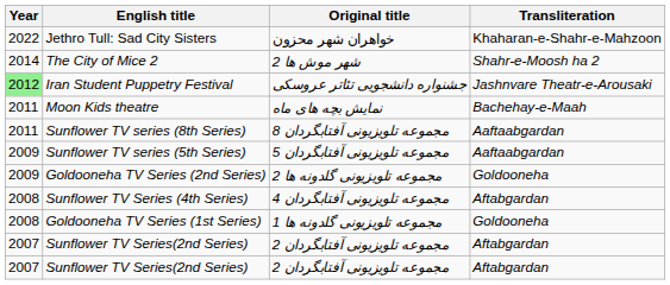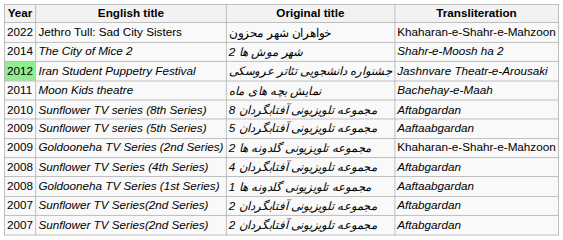 <table class="wikitable" align=center>
 <tr>
 <th>Year</th>
 <th>English title</th>
 <th>Original title</th>
 <th>Transliteration</th>
 </tr>
 <tr>
 <td>2022</td>
 <td>Jethro Tull: Sad City Sisters</td>
 <td>خواهران شهر محزون</td>
 <td>Khaharan-e-Shahr-e-Mahzoon</td>
 </tr>
 <tr>
 <td>2014</td>
 <td><em>The City of Mice 2</em></td>
 <td><em>شهر موش ها 2</em></td>
 <td><em>Shahr-e-Moosh ha 2</em></td>
 </tr>
 <tr>
 <td style="background: lightgreen;">2012</td>
 <td><em>Iran Student Puppetry Festival</em></td>
 <td><em>جشنواره دانشجویی تئاتر عروسکی</em></td>
 <td><em>Jashnvare Theatr-e-Arousaki</em></td>
 </tr>
 <tr>
 <td>2011</td>
 <td><em>Moon Kids theatre</em></td>
 <td><em>نمایش بچه های ماه</em></td>
 <td><em>Bachehay-e-Maah</em></td>
 </tr>
 <tr>
-<td>2011</td>
+<td>2010</td>
 <td><em>Sunflower TV series (8th Series)</em></td>
 <td><em>مجموعه تلویزیونی آفتابگردان 8</em></td>
-<td><em>Aaftaabgardan</em></td>
+<td><em>Aftabgardan</em></td>
 </tr>
 <tr>
 <td>2009</td>
 <td><em>Sunflower TV series (5th Series)</em></td>
 <td><em>مجموعه تلویزیونی آفتابگردان 5</em></td>
 <td><em>Aaftaabgardan</em></td>
 </tr>
 <tr>
 <td>2009</td>
 <td><em>Goldooneha TV Series (2nd Series)</em></td>
 <td><em>مجموعه تلویزیونی گلدونه ها 2</em></td>
-<td><em>Goldooneha</em></td>
+<td>Khaharan-e-Shahr-e-Mahzoon</td>
 </tr>
 <tr>
 <td>2008</td>
 <td><em>Sunflower TV Series (4th Series)</em></td>
 <td><em>مجموعه تلویزیونی آفتابگردان 4</em></td>
 <td><em>Aftabgardan</em></td>
 </tr>
 <tr>
 <td>2008</td>
 <td><em>Goldooneha TV Series (1st Series)</em></td>
 <td><em>مجموعه تلویزیونی گلدونه ها 1</em></td>
-<td><em>Goldooneha</em></td>
+<td><em>Aaftaabgardan</em></td>
 </tr>
 <tr>
 <td>2007</td>
 <td><em>Sunflower TV Series(2nd Series)</em></td>
 <td><em>مجموعه تلویزیونی آفتابگردان 2</em></td>
 <td><em>Aftabgardan</em></td>
 </tr>
 <tr>
 <td>2007</td>
 <td><em>Sunflower TV Series(2nd Series)</em></td>
 <td><em>مجموعه تلویزیونی آفتابگردان 2</em></td>
 <td><em>Aftabgardan</em></td>
 </tr>
 </table>
